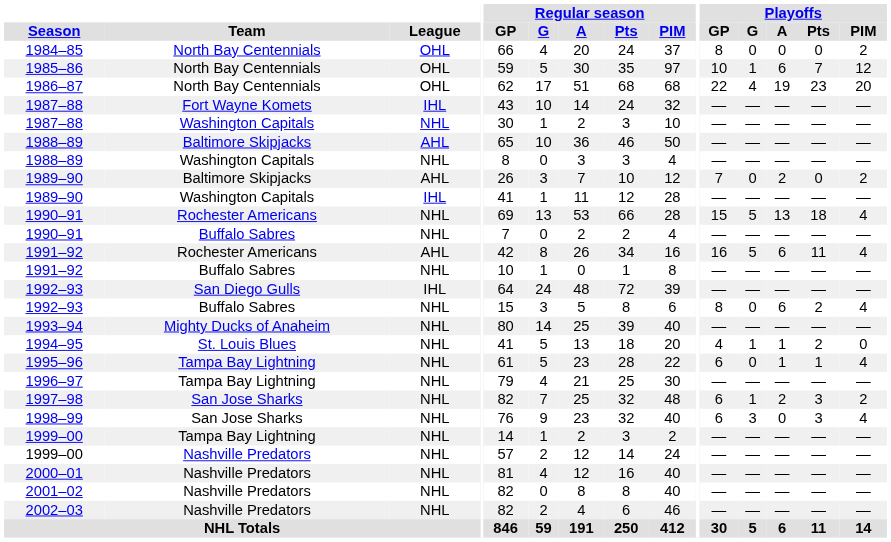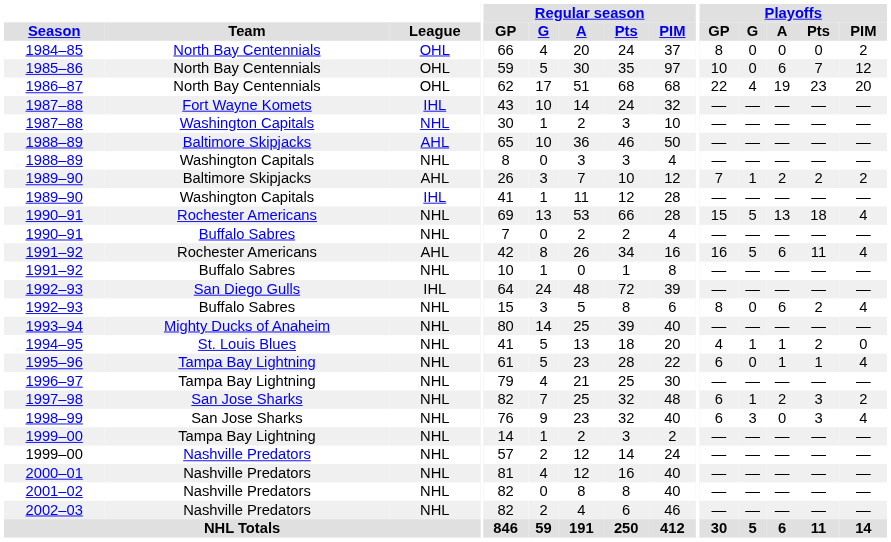 <table border="0" cellpadding="1" cellspacing="0" style="text-align:center; width:60em">
 <tr bgcolor="#e0e0e0">
 <th colspan="3" bgcolor="#ffffff"></th>
 <th rowspan="100" bgcolor="#ffffff"></th>
 <th colspan="5"><a href='#'>Regular season</a></th>
 <th rowspan="100" bgcolor="#ffffff"></th>
 <th colspan="5"><a href='#'>Playoffs</a></th>
 </tr>
 <tr bgcolor="#e0e0e0">
 <th><a href='#'>Season</a></th>
 <th>Team</th>
 <th>League</th>
 <th>GP</th>
 <th><a href='#'>G</a></th>
 <th><a href='#'>A</a></th>
 <th><a href='#'>Pts</a></th>
 <th><a href='#'>PIM</a></th>
 <th>GP</th>
 <th>G</th>
 <th>A</th>
 <th>Pts</th>
 <th>PIM</th>
 </tr>
 <tr>
 <td><a href='#'>1984–85</a></td>
 <td><a href='#'>North Bay Centennials</a></td>
 <td><a href='#'>OHL</a></td>
 <td>66</td>
 <td>4</td>
 <td>20</td>
 <td>24</td>
 <td>37</td>
 <td>8</td>
 <td>0</td>
 <td>0</td>
 <td>0</td>
 <td>2</td>
 </tr>
 <tr bgcolor="#f0f0f0">
 <td><a href='#'>1985–86</a></td>
 <td>North Bay Centennials</td>
 <td>OHL</td>
 <td>59</td>
 <td>5</td>
 <td>30</td>
 <td>35</td>
 <td>97</td>
 <td>10</td>
-<td>1</td>
+<td>0</td>
 <td>6</td>
 <td>7</td>
 <td>12</td>
 </tr>
 <tr>
 <td><a href='#'>1986–87</a></td>
 <td>North Bay Centennials</td>
 <td>OHL</td>
 <td>62</td>
 <td>17</td>
 <td>51</td>
 <td>68</td>
 <td>68</td>
 <td>22</td>
 <td>4</td>
 <td>19</td>
 <td>23</td>
 <td>20</td>
 </tr>
 <tr bgcolor="#f0f0f0">
 <td><a href='#'>1987–88</a></td>
 <td><a href='#'>Fort Wayne Komets</a></td>
 <td><a href='#'>IHL</a></td>
 <td>43</td>
 <td>10</td>
 <td>14</td>
 <td>24</td>
 <td>32</td>
 <td>—</td>
 <td>—</td>
 <td>—</td>
 <td>—</td>
 <td>—</td>
 </tr>
 <tr>
 <td><a href='#'>1987–88</a></td>
 <td><a href='#'>Washington Capitals</a></td>
 <td><a href='#'>NHL</a></td>
 <td>30</td>
 <td>1</td>
 <td>2</td>
 <td>3</td>
 <td>10</td>
 <td>—</td>
 <td>—</td>
 <td>—</td>
 <td>—</td>
 <td>—</td>
 </tr>
 <tr bgcolor="#f0f0f0">
 <td><a href='#'>1988–89</a></td>
 <td><a href='#'>Baltimore Skipjacks</a></td>
 <td><a href='#'>AHL</a></td>
 <td>65</td>
 <td>10</td>
 <td>36</td>
 <td>46</td>
 <td>50</td>
 <td>—</td>
 <td>—</td>
 <td>—</td>
 <td>—</td>
 <td>—</td>
 </tr>
 <tr>
 <td><a href='#'>1988–89</a></td>
 <td>Washington Capitals</td>
 <td>NHL</td>
 <td>8</td>
 <td>0</td>
 <td>3</td>
 <td>3</td>
 <td>4</td>
 <td>—</td>
 <td>—</td>
 <td>—</td>
 <td>—</td>
 <td>—</td>
 </tr>
 <tr bgcolor="#f0f0f0">
 <td><a href='#'>1989–90</a></td>
 <td>Baltimore Skipjacks</td>
 <td>AHL</td>
 <td>26</td>
 <td>3</td>
 <td>7</td>
 <td>10</td>
 <td>12</td>
 <td>7</td>
-<td>0</td>
+<td>1</td>
 <td>2</td>
-<td>0</td>
+<td>2</td>
 <td>2</td>
 </tr>
 <tr>
 <td><a href='#'>1989–90</a></td>
 <td>Washington Capitals</td>
 <td><a href='#'>IHL</a></td>
 <td>41</td>
 <td>1</td>
 <td>11</td>
 <td>12</td>
 <td>28</td>
 <td>—</td>
 <td>—</td>
 <td>—</td>
 <td>—</td>
 <td>—</td>
 </tr>
 <tr bgcolor="#f0f0f0">
 <td><a href='#'>1990–91</a></td>
 <td><a href='#'>Rochester Americans</a></td>
 <td>NHL</td>
 <td>69</td>
 <td>13</td>
 <td>53</td>
 <td>66</td>
 <td>28</td>
 <td>15</td>
 <td>5</td>
 <td>13</td>
 <td>18</td>
 <td>4</td>
 </tr>
 <tr>
 <td><a href='#'>1990–91</a></td>
 <td><a href='#'>Buffalo Sabres</a></td>
 <td>NHL</td>
 <td>7</td>
 <td>0</td>
 <td>2</td>
 <td>2</td>
 <td>4</td>
 <td>—</td>
 <td>—</td>
 <td>—</td>
 <td>—</td>
 <td>—</td>
 </tr>
 <tr bgcolor="#f0f0f0">
 <td><a href='#'>1991–92</a></td>
 <td>Rochester Americans</td>
 <td>AHL</td>
 <td>42</td>
 <td>8</td>
 <td>26</td>
 <td>34</td>
 <td>16</td>
 <td>16</td>
 <td>5</td>
 <td>6</td>
 <td>11</td>
 <td>4</td>
 </tr>
 <tr>
 <td><a href='#'>1991–92</a></td>
 <td>Buffalo Sabres</td>
 <td>NHL</td>
 <td>10</td>
 <td>1</td>
 <td>0</td>
 <td>1</td>
 <td>8</td>
 <td>—</td>
 <td>—</td>
 <td>—</td>
 <td>—</td>
 <td>—</td>
 </tr>
 <tr bgcolor="#f0f0f0">
 <td><a href='#'>1992–93</a></td>
 <td><a href='#'>San Diego Gulls</a></td>
 <td>IHL</td>
 <td>64</td>
 <td>24</td>
 <td>48</td>
 <td>72</td>
 <td>39</td>
 <td>—</td>
 <td>—</td>
 <td>—</td>
 <td>—</td>
 <td>—</td>
 </tr>
 <tr>
 <td><a href='#'>1992–93</a></td>
 <td>Buffalo Sabres</td>
 <td>NHL</td>
 <td>15</td>
 <td>3</td>
 <td>5</td>
 <td>8</td>
 <td>6</td>
 <td>8</td>
 <td>0</td>
 <td>6</td>
 <td>2</td>
 <td>4</td>
 </tr>
 <tr bgcolor="#f0f0f0">
 <td><a href='#'>1993–94</a></td>
 <td><a href='#'>Mighty Ducks of Anaheim</a></td>
 <td>NHL</td>
 <td>80</td>
 <td>14</td>
 <td>25</td>
 <td>39</td>
 <td>40</td>
 <td>—</td>
 <td>—</td>
 <td>—</td>
 <td>—</td>
 <td>—</td>
 </tr>
 <tr>
 <td><a href='#'>1994–95</a></td>
 <td><a href='#'>St. Louis Blues</a></td>
 <td>NHL</td>
 <td>41</td>
 <td>5</td>
 <td>13</td>
 <td>18</td>
 <td>20</td>
 <td>4</td>
 <td>1</td>
 <td>1</td>
 <td>2</td>
 <td>0</td>
 </tr>
 <tr bgcolor="#f0f0f0">
 <td><a href='#'>1995–96</a></td>
 <td><a href='#'>Tampa Bay Lightning</a></td>
 <td>NHL</td>
 <td>61</td>
 <td>5</td>
 <td>23</td>
 <td>28</td>
 <td>22</td>
 <td>6</td>
 <td>0</td>
 <td>1</td>
 <td>1</td>
 <td>4</td>
 </tr>
 <tr>
 <td><a href='#'>1996–97</a></td>
 <td>Tampa Bay Lightning</td>
 <td>NHL</td>
 <td>79</td>
 <td>4</td>
 <td>21</td>
 <td>25</td>
 <td>30</td>
 <td>—</td>
 <td>—</td>
 <td>—</td>
 <td>—</td>
 <td>—</td>
 </tr>
 <tr bgcolor="#f0f0f0">
 <td><a href='#'>1997–98</a></td>
 <td><a href='#'>San Jose Sharks</a></td>
 <td>NHL</td>
 <td>82</td>
 <td>7</td>
 <td>25</td>
 <td>32</td>
 <td>48</td>
 <td>6</td>
 <td>1</td>
 <td>2</td>
 <td>3</td>
 <td>2</td>
 </tr>
 <tr>
 <td><a href='#'>1998–99</a></td>
 <td>San Jose Sharks</td>
 <td>NHL</td>
 <td>76</td>
 <td>9</td>
 <td>23</td>
 <td>32</td>
 <td>40</td>
 <td>6</td>
 <td>3</td>
 <td>0</td>
 <td>3</td>
 <td>4</td>
 </tr>
 <tr bgcolor="#f0f0f0">
 <td><a href='#'>1999–00</a></td>
 <td>Tampa Bay Lightning</td>
 <td>NHL</td>
 <td>14</td>
 <td>1</td>
 <td>2</td>
 <td>3</td>
 <td>2</td>
 <td>—</td>
 <td>—</td>
 <td>—</td>
 <td>—</td>
 <td>—</td>
 </tr>
 <tr>
 <td>1999–00</td>
 <td><a href='#'>Nashville Predators</a></td>
 <td>NHL</td>
 <td>57</td>
 <td>2</td>
 <td>12</td>
 <td>14</td>
 <td>24</td>
 <td>—</td>
 <td>—</td>
 <td>—</td>
 <td>—</td>
 <td>—</td>
 </tr>
 <tr bgcolor="#f0f0f0">
 <td><a href='#'>2000–01</a></td>
 <td>Nashville Predators</td>
 <td>NHL</td>
 <td>81</td>
 <td>4</td>
 <td>12</td>
 <td>16</td>
 <td>40</td>
 <td>—</td>
 <td>—</td>
 <td>—</td>
 <td>—</td>
 <td>—</td>
 </tr>
 <tr>
 <td><a href='#'>2001–02</a></td>
 <td>Nashville Predators</td>
 <td>NHL</td>
 <td>82</td>
 <td>0</td>
 <td>8</td>
 <td>8</td>
 <td>40</td>
 <td>—</td>
 <td>—</td>
 <td>—</td>
 <td>—</td>
 <td>—</td>
 </tr>
 <tr bgcolor="#f0f0f0">
 <td><a href='#'>2002–03</a></td>
 <td>Nashville Predators</td>
 <td>NHL</td>
 <td>82</td>
 <td>2</td>
 <td>4</td>
 <td>6</td>
 <td>46</td>
 <td>—</td>
 <td>—</td>
 <td>—</td>
 <td>—</td>
 <td>—</td>
 </tr>
 <tr bgcolor="#e0e0e0">
 <th colspan="3">NHL Totals</th>
 <th>846</th>
 <th>59</th>
 <th>191</th>
 <th>250</th>
 <th>412</th>
 <th>30</th>
 <th>5</th>
 <th>6</th>
 <th>11</th>
 <th>14</th>
 </tr>
 </table>
